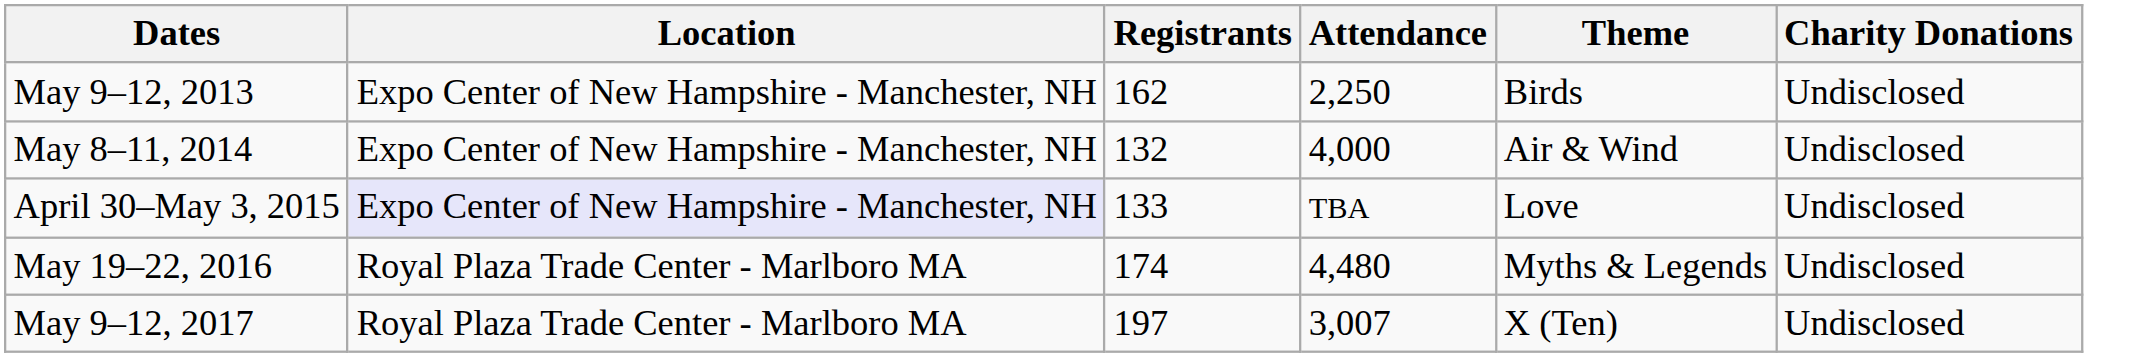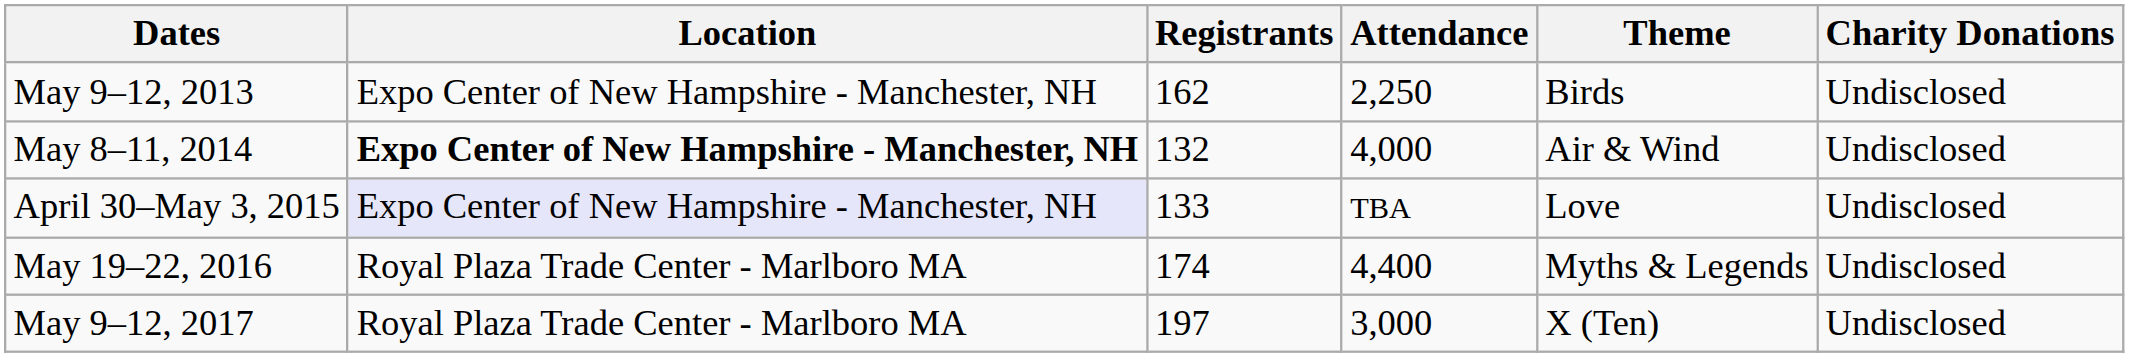 <table class="wikitable">
 <tr>
 <th>Dates</th>
 <th>Location</th>
 <th>Registrants</th>
 <th>Attendance</th>
 <th>Theme</th>
 <th>Charity Donations</th>
 </tr>
 <tr>
 <td>May 9–12, 2013</td>
 <td>Expo Center of New Hampshire - Manchester, NH</td>
 <td>162</td>
 <td>2,250</td>
 <td>Birds</td>
 <td>Undisclosed</td>
 </tr>
 <tr>
 <td>May 8–11, 2014</td>
-<td>Expo Center of New Hampshire - Manchester, NH</td>
+<td><strong>Expo Center of New Hampshire - Manchester, NH</strong></td>
 <td>132</td>
 <td>4,000</td>
 <td>Air & Wind</td>
 <td>Undisclosed</td>
 </tr>
 <tr>
 <td>April 30–May 3, 2015</td>
 <td style="background: lavender;">Expo Center of New Hampshire - Manchester, NH</td>
 <td>133</td>
 <td><span><small>TBA</small></span></td>
 <td>Love</td>
 <td>Undisclosed</td>
 </tr>
 <tr>
 <td>May 19–22, 2016</td>
 <td>Royal Plaza Trade Center - Marlboro MA</td>
 <td>174</td>
-<td>4,480</td>
+<td>4,400</td>
 <td>Myths & Legends</td>
 <td>Undisclosed</td>
 </tr>
 <tr>
 <td>May 9–12, 2017</td>
 <td>Royal Plaza Trade Center - Marlboro MA</td>
 <td>197</td>
-<td>3,007</td>
+<td>3,000</td>
 <td>X (Ten)</td>
 <td>Undisclosed</td>
 </tr>
 </table>
